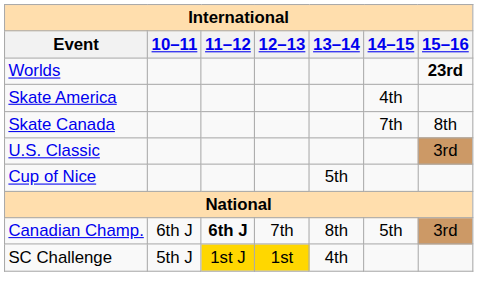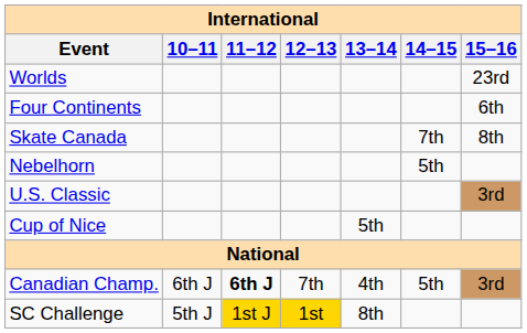 <table class="wikitable" style="text-align:center">
 <tr>
 <th style="background-color: #ffdead; " colspan=7 align=center>International</th>
 </tr>
 <tr>
 <th>Event</th>
 <th><a href='#'>10–11</a></th>
 <th><a href='#'>11–12</a></th>
 <th><a href='#'>12–13</a></th>
 <th><a href='#'>13–14</a></th>
 <th><a href='#'>14–15</a></th>
 <th><a href='#'>15–16</a></th>
 </tr>
 <tr>
 <td align=left><a href='#'>Worlds</a></td>
 <td></td>
 <td></td>
 <td></td>
 <td></td>
 <td></td>
-<td><strong>23rd</strong></td>
+<td>23rd</td>
 </tr>
 <tr>
-<td align=left> <a href='#'>Skate America</a></td>
+<td align=left><a href='#'>Four Continents</a></td>
 <td></td>
 <td></td>
 <td></td>
 <td></td>
-<td>4th</td>
 <td></td>
+<td>6th</td>
 </tr>
 <tr>
 <td align=left> <a href='#'>Skate Canada</a></td>
 <td></td>
 <td></td>
 <td></td>
 <td></td>
 <td>7th</td>
 <td>8th</td>
+</tr>
+<tr>
+<td align=left> <a href='#'>Nebelhorn</a></td>
+<td></td>
+<td></td>
+<td></td>
+<td></td>
+<td>5th</td>
+<td></td>
 </tr>
 <tr>
 <td align=left> <a href='#'>U.S. Classic</a></td>
 <td></td>
 <td></td>
 <td></td>
 <td></td>
 <td></td>
 <td bgcolor=cc9966>3rd</td>
 </tr>
 <tr>
 <td align=left><a href='#'>Cup of Nice</a></td>
 <td></td>
 <td></td>
 <td></td>
 <td>5th</td>
 <td></td>
 <td></td>
 </tr>
 <tr>
 <th style="background-color: #ffdead; " colspan=7 align=center>National</th>
 </tr>
 <tr>
 <td align=left><a href='#'>Canadian Champ.</a></td>
 <td>6th J</td>
 <td><strong>6th J</strong></td>
 <td>7th</td>
-<td>8th</td>
+<td>4th</td>
 <td>5th</td>
 <td bgcolor=cc9966>3rd</td>
 </tr>
 <tr>
 <td align=left>SC Challenge</td>
 <td>5th J</td>
 <td bgcolor=gold>1st J</td>
 <td bgcolor=gold>1st</td>
-<td>4th</td>
+<td>8th</td>
 <td></td>
 <td></td>
 </tr>
 </table>
